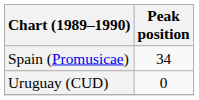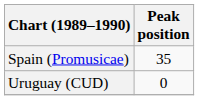 <table class="wikitable sortable">
 <tr>
 <th>Chart (1989–1990)</th>
 <th>Peak<br>position</th>
 </tr>
 <tr>
 <td scope="row" style="background-color: #f2f2f2;">Spain (<a href='#'>Promusicae</a>)</td>
-<td align="center">34</td>
+<td align="center">35</td>
 </tr>
 <tr>
 <td scope="row" style="background-color: #f2f2f2;">Uruguay (CUD)</td>
 <td align="center">0</td>
 </tr>
 <tr>
 </tr>
 </table>
